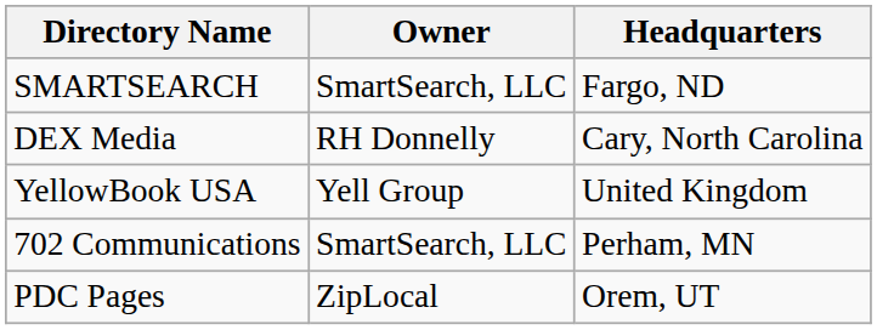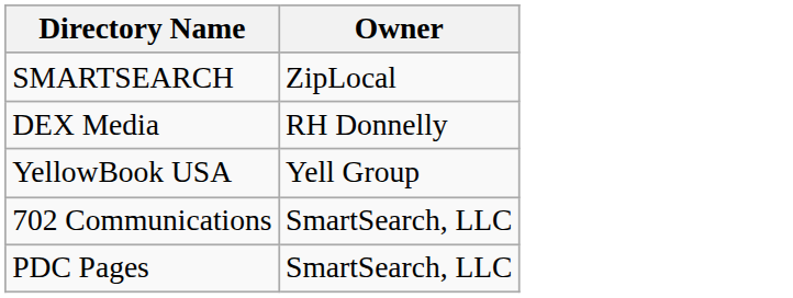 <table class="wikitable">
 <tr>
 <th>Directory Name</th>
 <th>Owner</th>
-<th>Headquarters</th>
 </tr>
 <tr>
 <td>SMARTSEARCH</td>
-<td>SmartSearch, LLC</td>
-<td>Fargo, ND</td>
+<td>ZipLocal</td>
 </tr>
 <tr>
 <td>DEX Media</td>
 <td>RH Donnelly</td>
-<td>Cary, North Carolina</td>
 </tr>
 <tr>
 <td>YellowBook USA</td>
 <td>Yell Group</td>
-<td>United Kingdom</td>
 </tr>
 <tr>
 <td>702 Communications</td>
 <td>SmartSearch, LLC</td>
-<td>Perham, MN</td>
 </tr>
 <tr>
 <td>PDC Pages</td>
-<td>ZipLocal</td>
-<td>Orem, UT</td>
+<td>SmartSearch, LLC</td>
 </tr>
 </table>
